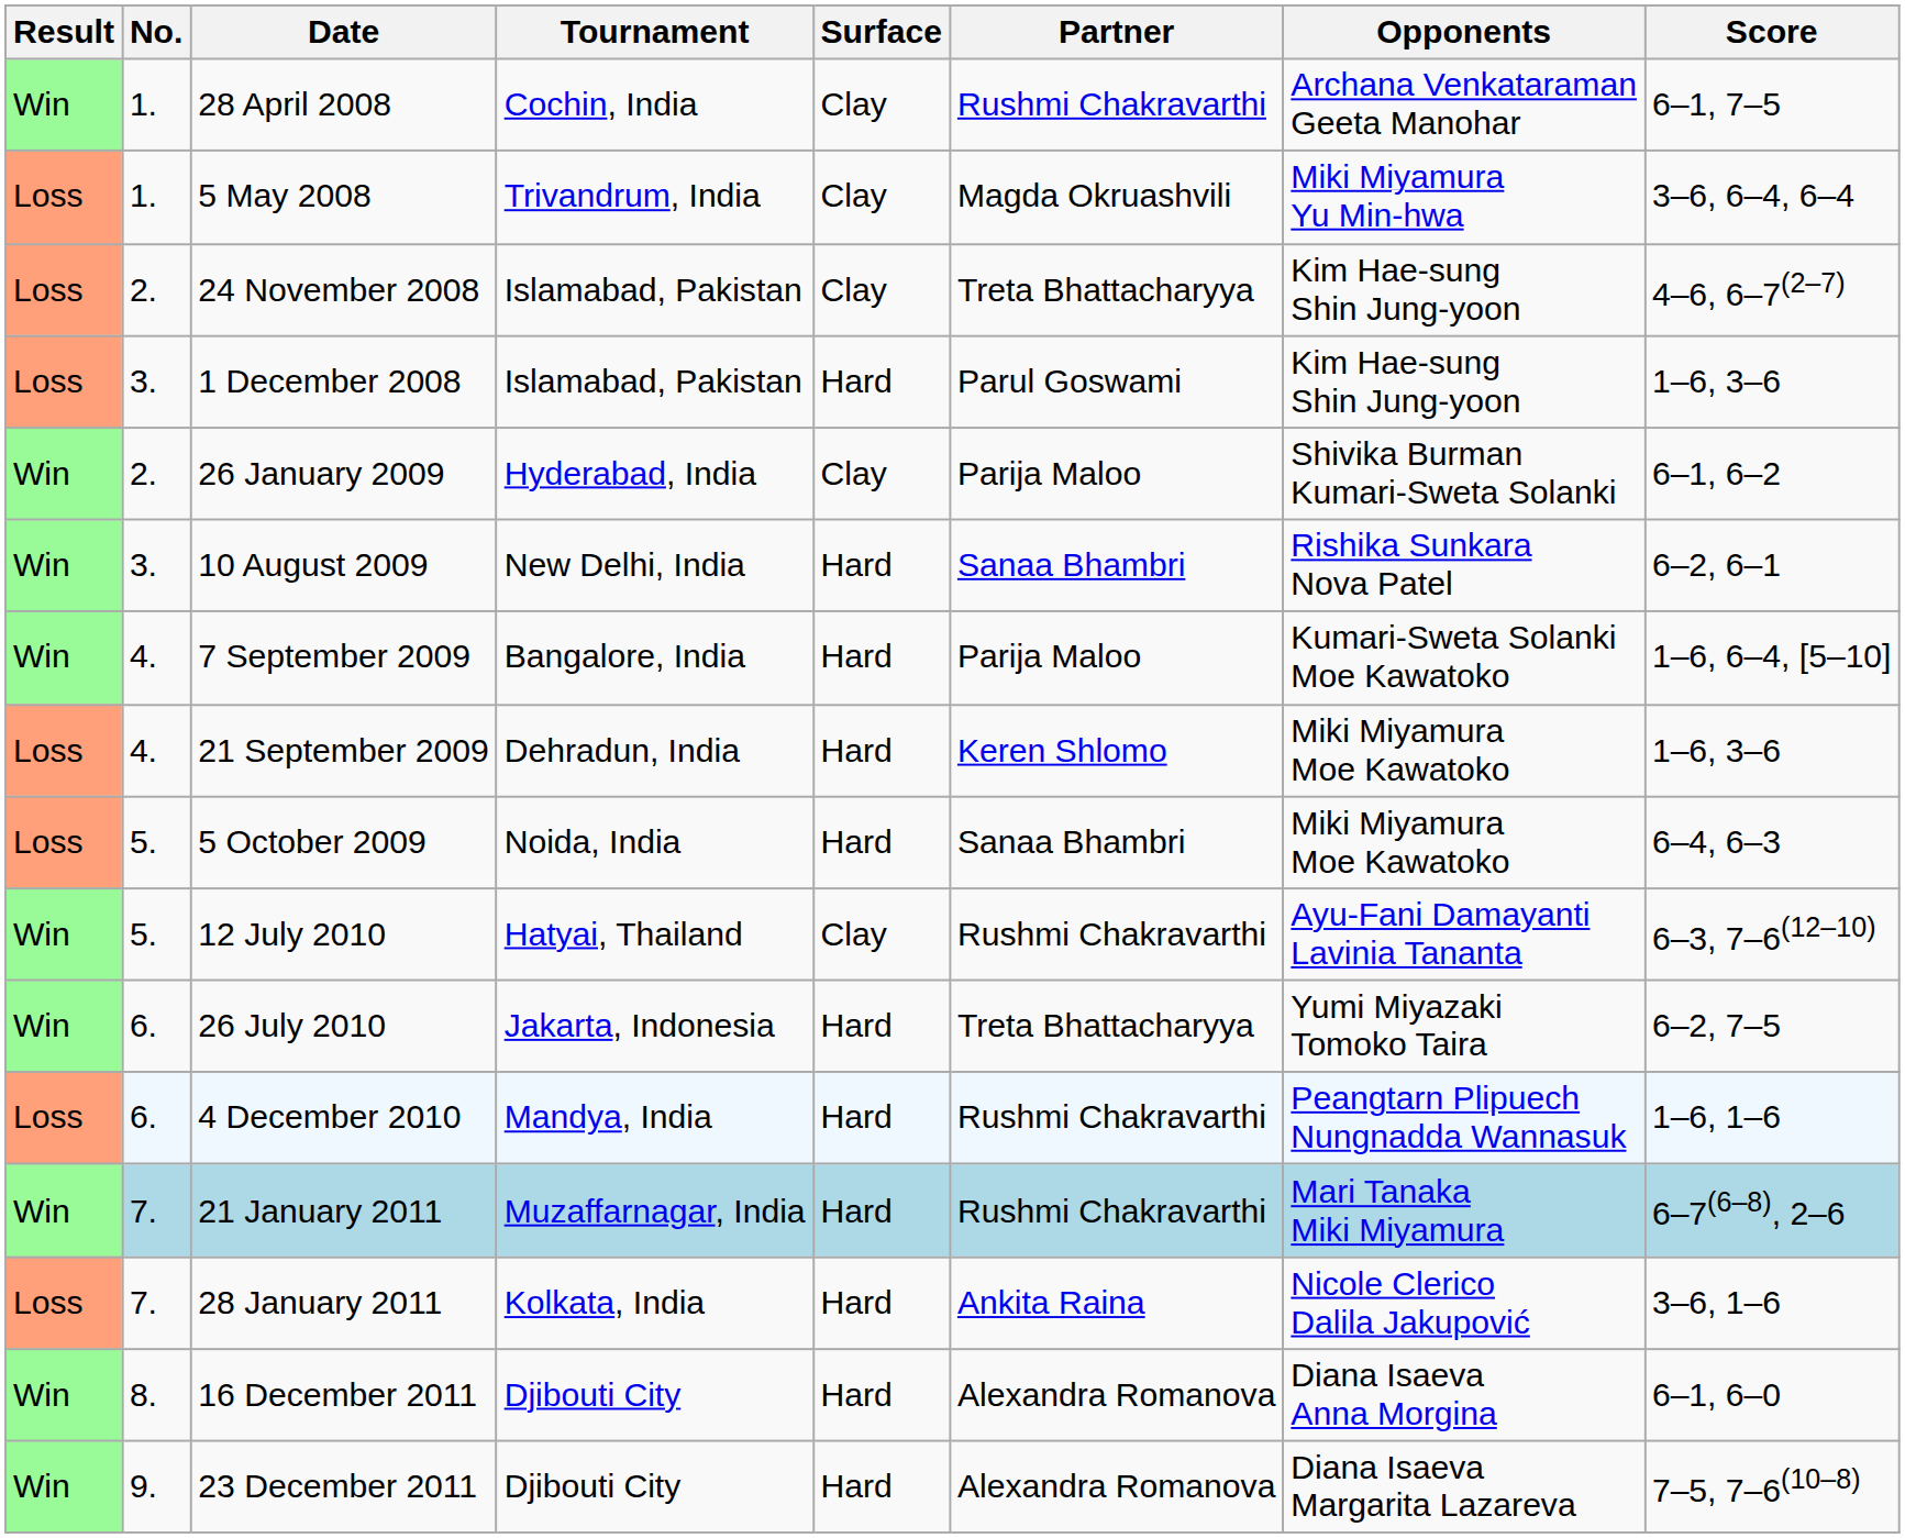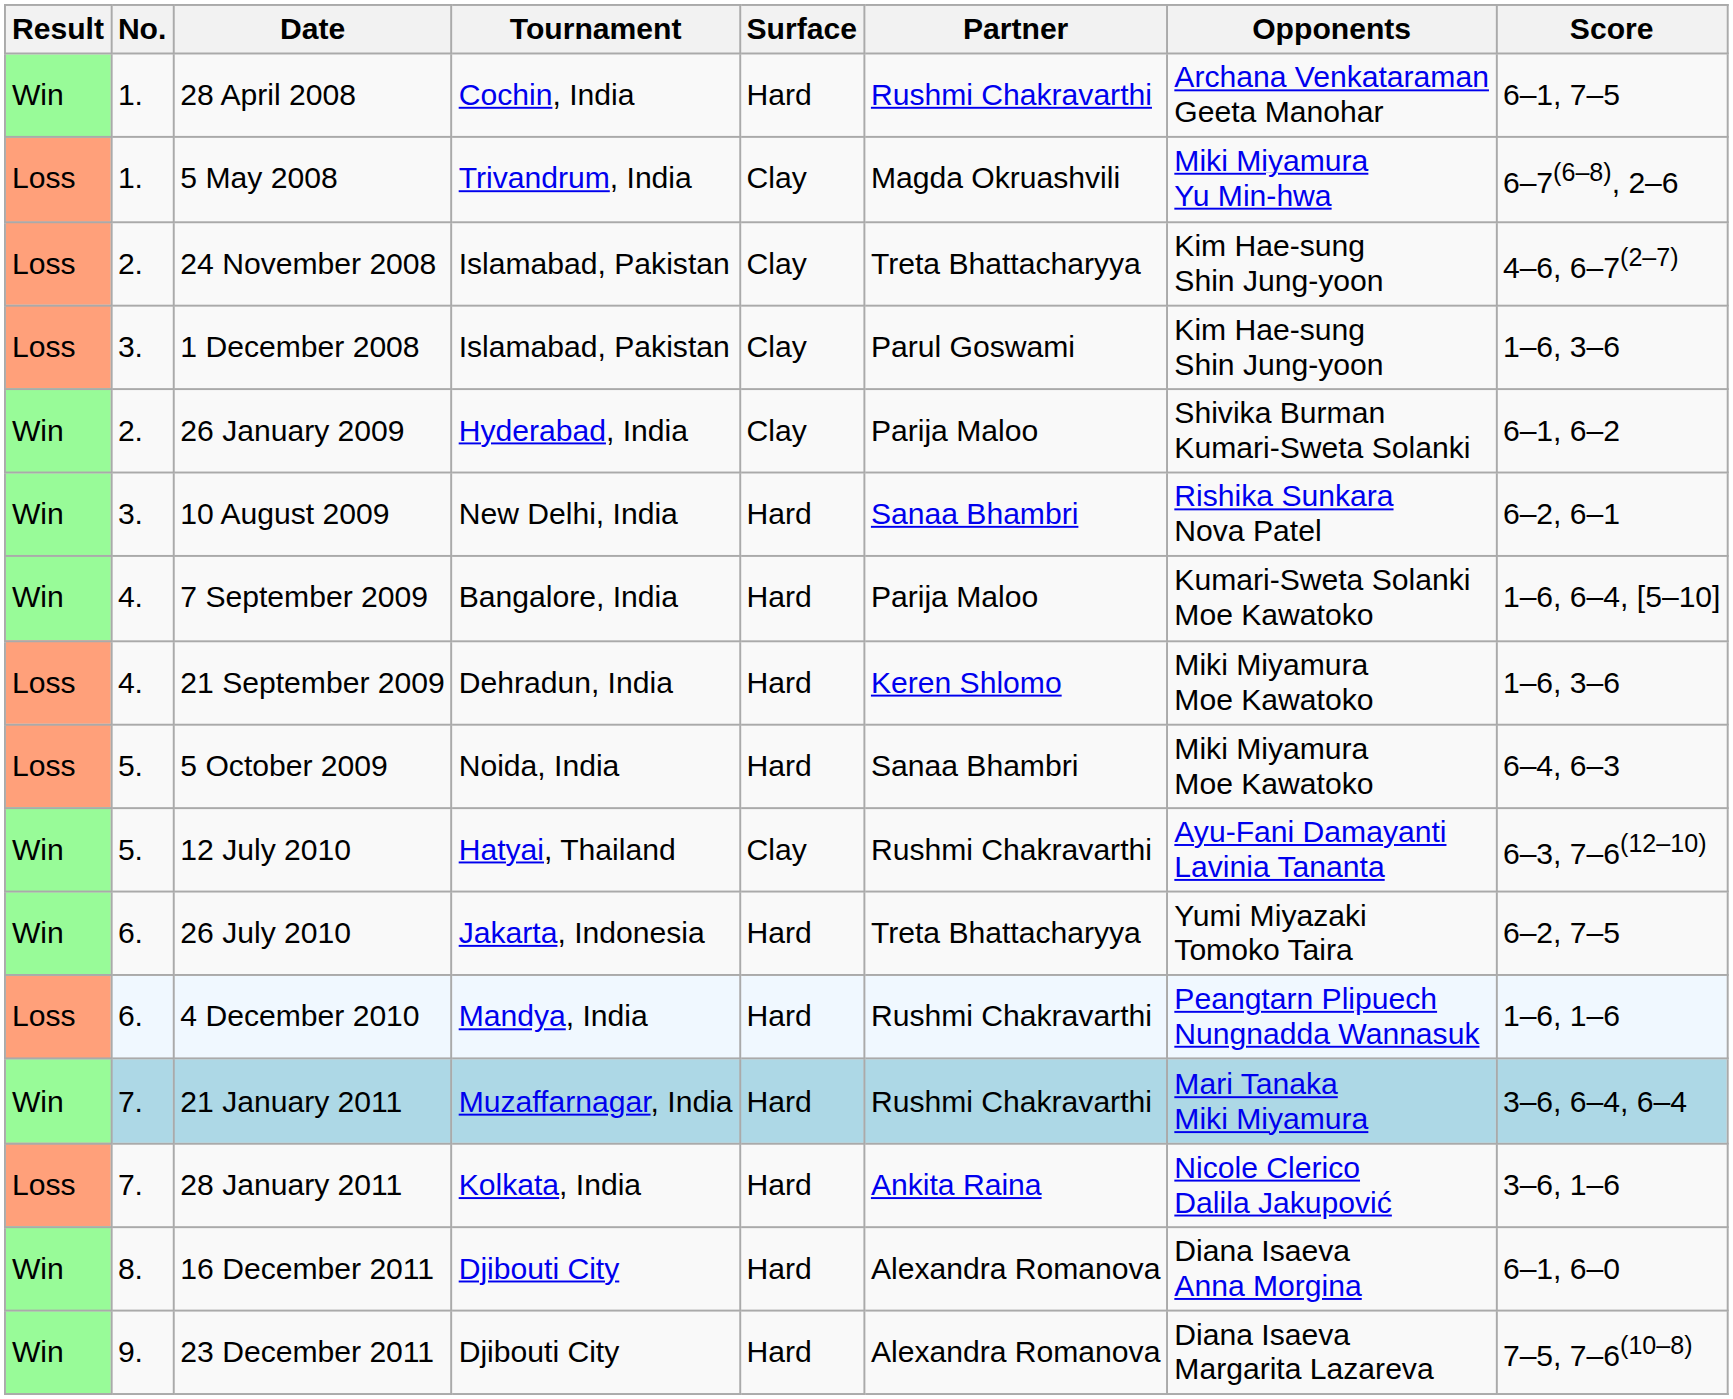 <table class="sortable wikitable" style="font-size:97%;">
 <tr>
 <th>Result</th>
 <th>No.</th>
 <th>Date</th>
 <th>Tournament</th>
 <th>Surface</th>
 <th>Partner</th>
 <th>Opponents</th>
 <th class="unsortable">Score</th>
 </tr>
 <tr>
 <td style="background:#98fb98;">Win</td>
 <td>1.</td>
 <td>28 April 2008</td>
 <td><a href='#'>Cochin</a>, India</td>
-<td>Clay</td>
+<td>Hard</td>
 <td> <a href='#'>Rushmi Chakravarthi</a></td>
 <td> <a href='#'>Archana Venkataraman</a> <br>  Geeta Manohar</td>
 <td>6–1, 7–5</td>
 </tr>
 <tr>
 <td style="background:#ffa07a;">Loss</td>
 <td>1.</td>
 <td>5 May 2008</td>
 <td><a href='#'>Trivandrum</a>, India</td>
 <td>Clay</td>
 <td> Magda Okruashvili</td>
 <td> <a href='#'>Miki Miyamura</a> <br>  <a href='#'>Yu Min-hwa</a></td>
-<td>3–6, 6–4, 6–4</td>
+<td>6–7<sup>(6–8)</sup>, 2–6</td>
 </tr>
 <tr>
 <td style="background:#ffa07a;">Loss</td>
 <td>2.</td>
 <td>24 November 2008</td>
 <td>Islamabad, Pakistan</td>
 <td>Clay</td>
 <td> Treta Bhattacharyya</td>
 <td> Kim Hae-sung <br>  Shin Jung-yoon</td>
 <td>4–6, 6–7<sup>(2–7)</sup></td>
 </tr>
 <tr>
 <td style="background:#ffa07a;">Loss</td>
 <td>3.</td>
 <td>1 December 2008</td>
 <td>Islamabad, Pakistan</td>
-<td>Hard</td>
+<td>Clay</td>
 <td> Parul Goswami</td>
 <td> Kim Hae-sung <br>  Shin Jung-yoon</td>
 <td>1–6, 3–6</td>
 </tr>
 <tr>
 <td style="background:#98fb98;">Win</td>
 <td>2.</td>
 <td>26 January 2009</td>
 <td><a href='#'>Hyderabad</a>, India</td>
 <td>Clay</td>
 <td> Parija Maloo</td>
 <td> Shivika Burman <br>  Kumari-Sweta Solanki</td>
 <td>6–1, 6–2</td>
 </tr>
 <tr>
 <td style="background:#98fb98;">Win</td>
 <td>3.</td>
 <td>10 August 2009</td>
 <td>New Delhi, India</td>
 <td>Hard</td>
 <td> <a href='#'>Sanaa Bhambri</a></td>
 <td> <a href='#'>Rishika Sunkara</a> <br>  Nova Patel</td>
 <td>6–2, 6–1</td>
 </tr>
 <tr>
 <td style="background:#98fb98;">Win</td>
 <td>4.</td>
 <td>7 September 2009</td>
 <td>Bangalore, India</td>
 <td>Hard</td>
 <td> Parija Maloo</td>
 <td> Kumari-Sweta Solanki <br>  Moe Kawatoko</td>
 <td>1–6, 6–4, [5–10]</td>
 </tr>
 <tr>
 <td style="background:#ffa07a;">Loss</td>
 <td>4.</td>
 <td>21 September 2009</td>
 <td>Dehradun, India</td>
 <td>Hard</td>
 <td> <a href='#'>Keren Shlomo</a></td>
 <td> Miki Miyamura <br>  Moe Kawatoko</td>
 <td>1–6, 3–6</td>
 </tr>
 <tr>
 <td style="background:#ffa07a;">Loss</td>
 <td>5.</td>
 <td>5 October 2009</td>
 <td>Noida, India</td>
 <td>Hard</td>
 <td> Sanaa Bhambri</td>
 <td> Miki Miyamura <br>  Moe Kawatoko</td>
 <td>6–4, 6–3</td>
 </tr>
 <tr>
 <td style="background:#98fb98;">Win</td>
 <td>5.</td>
 <td>12 July 2010</td>
 <td><a href='#'>Hatyai</a>, Thailand</td>
 <td>Clay</td>
 <td> Rushmi Chakravarthi</td>
 <td> <a href='#'>Ayu-Fani Damayanti</a> <br>  <a href='#'>Lavinia Tananta</a></td>
 <td>6–3, 7–6<sup>(12–10)</sup></td>
 </tr>
 <tr>
 <td style="background:#98fb98;">Win</td>
 <td>6.</td>
 <td>26 July 2010</td>
 <td><a href='#'>Jakarta</a>, Indonesia</td>
 <td>Hard</td>
 <td> Treta Bhattacharyya</td>
 <td> Yumi Miyazaki <br>  Tomoko Taira</td>
 <td>6–2, 7–5</td>
 </tr>
 <tr style="background:#f0f8ff;">
 <td style="background:#ffa07a;">Loss</td>
 <td>6.</td>
 <td>4 December 2010</td>
 <td><a href='#'>Mandya</a>, India</td>
 <td>Hard</td>
 <td> Rushmi Chakravarthi</td>
 <td> <a href='#'>Peangtarn Plipuech</a> <br>  <a href='#'>Nungnadda Wannasuk</a></td>
 <td>1–6, 1–6</td>
 </tr>
 <tr bgcolor="lightblue">
 <td style="background:#98fb98;">Win</td>
 <td>7.</td>
 <td>21 January 2011</td>
 <td><a href='#'>Muzaffarnagar</a>, India</td>
 <td>Hard</td>
 <td> Rushmi Chakravarthi</td>
 <td> <a href='#'>Mari Tanaka</a>  <br>  <a href='#'>Miki Miyamura</a></td>
-<td>6–7<sup>(6–8)</sup>, 2–6</td>
+<td>3–6, 6–4, 6–4</td>
 </tr>
 <tr>
 <td style="background:#ffa07a;">Loss</td>
 <td>7.</td>
 <td>28 January 2011</td>
 <td><a href='#'>Kolkata</a>, India</td>
 <td>Hard</td>
 <td> <a href='#'>Ankita Raina</a></td>
 <td> <a href='#'>Nicole Clerico</a> <br>  <a href='#'>Dalila Jakupović</a></td>
 <td>3–6, 1–6</td>
 </tr>
 <tr>
 <td style="background:#98fb98;">Win</td>
 <td>8.</td>
 <td>16 December 2011</td>
 <td><a href='#'>Djibouti City</a></td>
 <td>Hard</td>
 <td> Alexandra Romanova</td>
 <td> Diana Isaeva <br>  <a href='#'>Anna Morgina</a></td>
 <td>6–1, 6–0</td>
 </tr>
 <tr>
 <td style="background:#98fb98;">Win</td>
 <td>9.</td>
 <td>23 December 2011</td>
 <td>Djibouti City</td>
 <td>Hard</td>
 <td> Alexandra Romanova</td>
 <td> Diana Isaeva <br>  Margarita Lazareva</td>
 <td>7–5, 7–6<sup>(10–8)</sup></td>
 </tr>
 </table>
